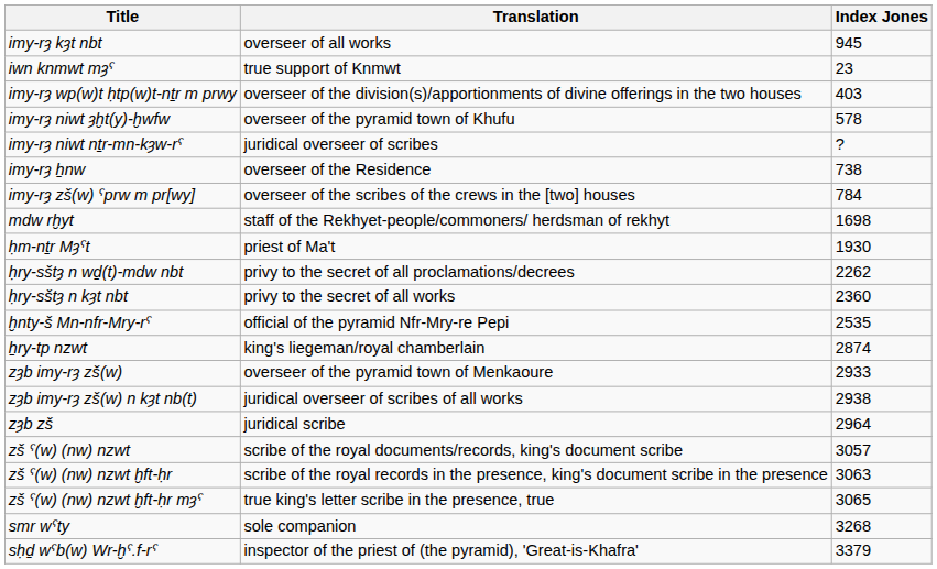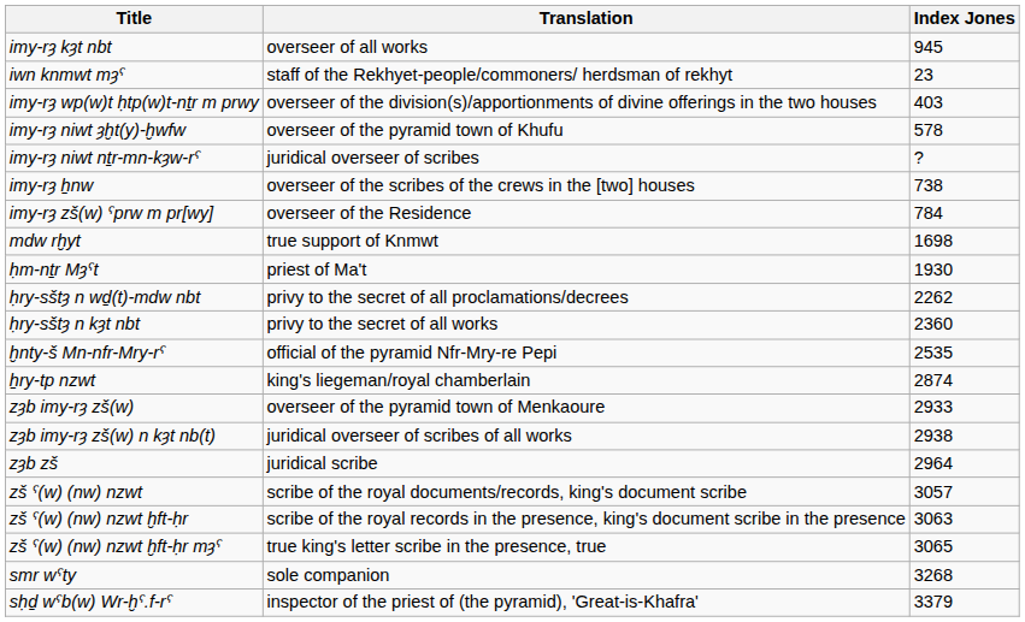 <table class="wikitable">
 <tr>
 <th>Title</th>
 <th>Translation</th>
 <th>Index Jones</th>
 </tr>
 <tr>
 <td><em>imy-rȝ kȝt nbt</em></td>
 <td>overseer of all works</td>
 <td>945</td>
 </tr>
 <tr>
 <td><em>iwn knmwt mȝˁ</em></td>
-<td>true support of Knmwt</td>
+<td>staff of the Rekhyet-people/commoners/ herdsman of rekhyt</td>
 <td>23</td>
 </tr>
 <tr>
 <td><em>imy-rȝ wp(w)t ḥtp(w)t-nṯr m prwy</em></td>
 <td>overseer of the division(s)/apportionments of divine offerings in the two houses</td>
 <td>403</td>
 </tr>
 <tr>
 <td><em>imy-rȝ niwt ȝḫt(y)-ḫwfw</em></td>
 <td>overseer of the pyramid town of Khufu</td>
 <td>578</td>
 </tr>
 <tr>
 <td><em>imy-rȝ niwt nṯr-mn-kȝw-rˁ</em></td>
 <td>juridical overseer of scribes</td>
 <td>?</td>
 </tr>
 <tr>
 <td><em>imy-rȝ ẖnw</em></td>
-<td>overseer of the Residence</td>
+<td>overseer of the scribes of the crews in the [two] houses</td>
 <td>738</td>
 </tr>
 <tr>
 <td><em>imy-rȝ zš(w) ˁprw m pr[wy]</em></td>
-<td>overseer of the scribes of the crews in the [two] houses</td>
+<td>overseer of the Residence</td>
 <td>784</td>
 </tr>
 <tr>
 <td><em>mdw rḫyt</em></td>
-<td>staff of the Rekhyet-people/commoners/ herdsman of rekhyt</td>
+<td>true support of Knmwt</td>
 <td>1698</td>
 </tr>
 <tr>
 <td><em>ḥm-nṯr Mȝˁt</em></td>
 <td>priest of Ma't</td>
 <td>1930</td>
 </tr>
 <tr>
 <td><em>ḥry-sštȝ n wḏ(t)-mdw nbt</em></td>
 <td>privy to the secret of all proclamations/decrees</td>
 <td>2262</td>
 </tr>
 <tr>
 <td><em>ḥry-sštȝ n kȝt nbt</em></td>
 <td>privy to the secret of all works</td>
 <td>2360</td>
 </tr>
 <tr>
 <td><em>ḫnty-š Mn-nfr-Mry-rˁ</em></td>
 <td>official of the pyramid Nfr-Mry-re Pepi</td>
 <td>2535</td>
 </tr>
 <tr>
 <td><em>ẖry-tp nzwt</em></td>
 <td>king's liegeman/royal chamberlain</td>
 <td>2874</td>
 </tr>
 <tr>
 <td><em>zȝb imy-rȝ zš(w)</em></td>
 <td>overseer of the pyramid town of Menkaoure</td>
 <td>2933</td>
 </tr>
 <tr>
 <td><em>zȝb imy-rȝ zš(w) n kȝt nb(t)</em></td>
 <td>juridical overseer of scribes of all works</td>
 <td>2938</td>
 </tr>
 <tr>
 <td><em>zȝb zš</em></td>
 <td>juridical scribe</td>
 <td>2964</td>
 </tr>
 <tr>
 <td><em>zš ˁ(w) (nw) nzwt</em></td>
 <td>scribe of the royal documents/records, king's document scribe</td>
 <td>3057</td>
 </tr>
 <tr>
 <td><em>zš ˁ(w) (nw) nzwt ḫft-ḥr</em></td>
 <td>scribe of the royal records in the presence, king's document scribe in the presence</td>
 <td>3063</td>
 </tr>
 <tr>
 <td><em>zš ˁ(w) (nw) nzwt ḫft-ḥr mȝˁ</em></td>
 <td>true king's letter scribe in the presence, true</td>
 <td>3065</td>
 </tr>
 <tr>
 <td><em>smr wˁty</em></td>
 <td>sole companion</td>
 <td>3268</td>
 </tr>
 <tr>
 <td><em>sḥḏ wˁb(w) Wr-ḫˁ.f-rˁ</em></td>
 <td>inspector of the priest of (the pyramid), 'Great-is-Khafra'</td>
 <td>3379</td>
 </tr>
 </table>
